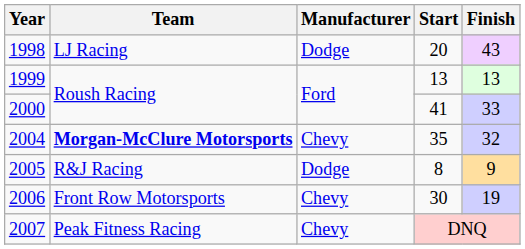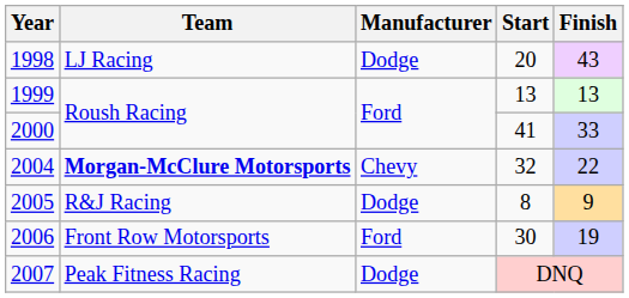 <table class="wikitable" style="font-size: 90%;">
 <tr>
 <th>Year</th>
 <th>Team</th>
 <th>Manufacturer</th>
 <th>Start</th>
 <th>Finish</th>
 </tr>
 <tr>
 <td><a href='#'>1998</a></td>
 <td><a href='#'>LJ Racing</a></td>
 <td><a href='#'>Dodge</a></td>
 <td align=center>20</td>
 <td align=center style="background:#EFCFFF;">43</td>
 </tr>
 <tr>
 <td><a href='#'>1999</a></td>
 <td rowspan=2><a href='#'>Roush Racing</a></td>
 <td rowspan=2><a href='#'>Ford</a></td>
 <td align=center>13</td>
 <td align=center  style="background:#DFFFDF;">13</td>
 </tr>
 <tr>
 <td><a href='#'>2000</a></td>
 <td align=center>41</td>
 <td align=center style="background:#CFCFFF;">33</td>
 </tr>
 <tr>
 <td><a href='#'>2004</a></td>
 <td><strong><a href='#'>Morgan-McClure Motorsports</a></strong></td>
 <td><a href='#'>Chevy</a></td>
-<td align=center>35</td>
-<td align=center style="background:#CFCFFF;">32</td>
+<td align=center>32</td>
+<td align=center style="background:#CFCFFF;">22</td>
 </tr>
 <tr>
 <td><a href='#'>2005</a></td>
 <td><a href='#'>R&J Racing</a></td>
 <td><a href='#'>Dodge</a></td>
 <td align=center>8</td>
 <td align=center style="background:#FFDF9F;">9</td>
 </tr>
 <tr>
 <td><a href='#'>2006</a></td>
 <td><a href='#'>Front Row Motorsports</a></td>
-<td><a href='#'>Chevy</a></td>
+<td><a href='#'>Ford</a></td>
 <td align=center>30</td>
 <td align=center style="background:#CFCFFF;">19</td>
 </tr>
 <tr>
 <td><a href='#'>2007</a></td>
 <td><a href='#'>Peak Fitness Racing</a></td>
-<td><a href='#'>Chevy</a></td>
+<td><a href='#'>Dodge</a></td>
 <td align=center colspan=2 style="background:#FFCFCF;">DNQ</td>
 </tr>
 </table>
